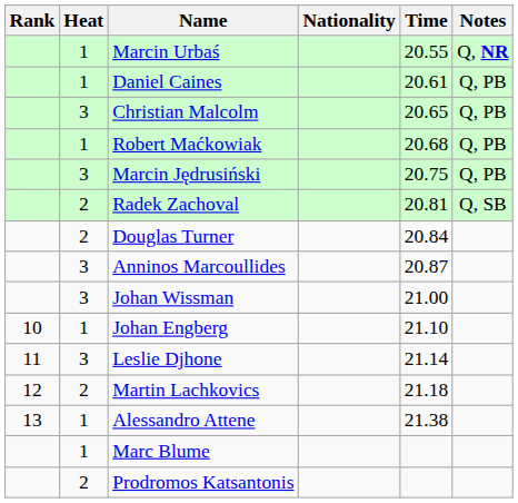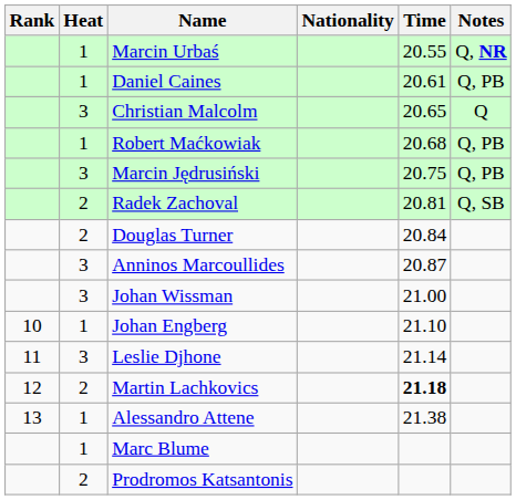 <table class="wikitable sortable" style="text-align:center">
 <tr>
 <th>Rank</th>
 <th>Heat</th>
 <th>Name</th>
 <th>Nationality</th>
 <th>Time</th>
 <th>Notes</th>
 </tr>
 <tr bgcolor=ccffcc>
 <td></td>
 <td>1</td>
 <td align="left"><a href='#'>Marcin Urbaś</a></td>
 <td align=left></td>
 <td>20.55</td>
 <td>Q, <strong><a href='#'>NR</a></strong></td>
 </tr>
 <tr bgcolor=ccffcc>
 <td></td>
 <td>1</td>
 <td align="left"><a href='#'>Daniel Caines</a></td>
 <td align=left></td>
 <td>20.61</td>
 <td>Q, PB</td>
 </tr>
 <tr bgcolor=ccffcc>
 <td></td>
 <td>3</td>
 <td align="left"><a href='#'>Christian Malcolm</a></td>
 <td align=left></td>
 <td>20.65</td>
-<td>Q, PB</td>
+<td>Q</td>
 </tr>
 <tr bgcolor=ccffcc>
 <td></td>
 <td>1</td>
 <td align="left"><a href='#'>Robert Maćkowiak</a></td>
 <td align=left></td>
 <td>20.68</td>
 <td>Q, PB</td>
 </tr>
 <tr bgcolor=ccffcc>
 <td></td>
 <td>3</td>
 <td align="left"><a href='#'>Marcin Jędrusiński</a></td>
 <td align=left></td>
 <td>20.75</td>
 <td>Q, PB</td>
 </tr>
 <tr bgcolor=ccffcc>
 <td></td>
 <td>2</td>
 <td align="left"><a href='#'>Radek Zachoval</a></td>
 <td align=left></td>
 <td>20.81</td>
 <td>Q, SB</td>
 </tr>
 <tr>
 <td></td>
 <td>2</td>
 <td align="left"><a href='#'>Douglas Turner</a></td>
 <td align=left></td>
 <td>20.84</td>
 <td></td>
 </tr>
 <tr>
 <td></td>
 <td>3</td>
 <td align="left"><a href='#'>Anninos Marcoullides</a></td>
 <td align=left></td>
 <td>20.87</td>
 <td></td>
 </tr>
 <tr>
 <td></td>
 <td>3</td>
 <td align="left"><a href='#'>Johan Wissman</a></td>
 <td align=left></td>
 <td>21.00</td>
 <td></td>
 </tr>
 <tr>
 <td>10</td>
 <td>1</td>
 <td align="left"><a href='#'>Johan Engberg</a></td>
 <td align=left></td>
 <td>21.10</td>
 <td></td>
 </tr>
 <tr>
 <td>11</td>
 <td>3</td>
 <td align="left"><a href='#'>Leslie Djhone</a></td>
 <td align=left></td>
 <td>21.14</td>
 <td></td>
 </tr>
 <tr>
 <td>12</td>
 <td>2</td>
 <td align="left"><a href='#'>Martin Lachkovics</a></td>
 <td align=left></td>
-<td>21.18</td>
+<td><strong>21.18</strong></td>
 <td></td>
 </tr>
 <tr>
 <td>13</td>
 <td>1</td>
 <td align="left"><a href='#'>Alessandro Attene</a></td>
 <td align=left></td>
 <td>21.38</td>
 <td></td>
 </tr>
 <tr>
 <td></td>
 <td>1</td>
 <td align="left"><a href='#'>Marc Blume</a></td>
 <td align=left></td>
 <td></td>
 <td></td>
 </tr>
 <tr>
 <td></td>
 <td>2</td>
 <td align="left"><a href='#'>Prodromos Katsantonis</a></td>
 <td align=left></td>
 <td></td>
 <td></td>
 </tr>
 </table>
